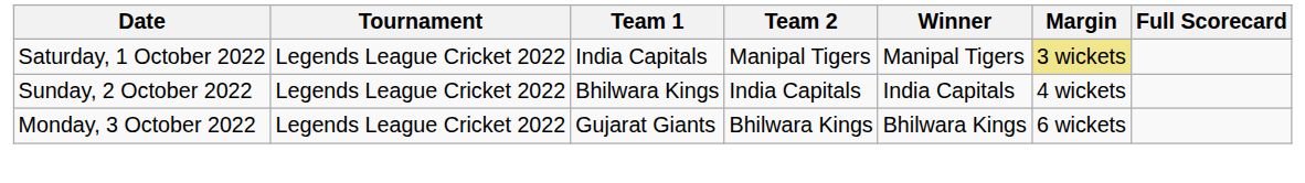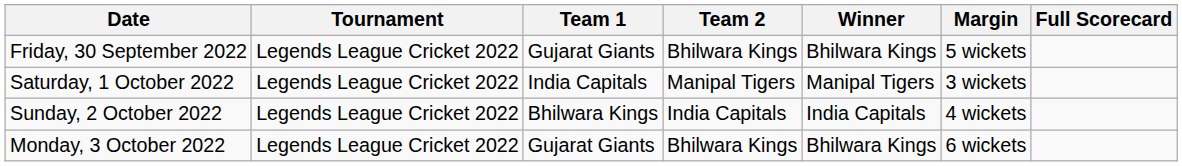 <table class="wikitable" style="margin: 1em auto 1em auto">
 <tr>
 <th>Date</th>
 <th>Tournament</th>
 <th>Team 1</th>
 <th>Team 2</th>
 <th>Winner</th>
 <th>Margin</th>
 <th>Full Scorecard</th>
 </tr>
 <tr>
+<td>Friday, 30 September 2022</td>
+<td>Legends League Cricket 2022</td>
+<td>Gujarat Giants</td>
+<td {{>Bhilwara Kings</td>
+<td>Bhilwara Kings</td>
+<td>5 wickets</td>
+<td></td>
+</tr>
+<tr>
 <td>Saturday, 1 October 2022</td>
 <td>Legends League Cricket 2022</td>
 <td>India Capitals</td>
 <td>Manipal Tigers</td>
 <td>Manipal Tigers</td>
-<td style="background: khaki;">3 wickets</td>
+<td>3 wickets</td>
 <td></td>
 </tr>
 <tr>
 <td>Sunday, 2 October 2022</td>
 <td>Legends League Cricket 2022</td>
 <td>Bhilwara Kings</td>
 <td>India Capitals</td>
 <td>India Capitals</td>
 <td>4 wickets</td>
 <td></td>
 </tr>
 <tr>
 <td>Monday, 3 October 2022</td>
 <td>Legends League Cricket 2022</td>
 <td>Gujarat Giants</td>
 <td>Bhilwara Kings</td>
 <td>Bhilwara Kings</td>
 <td>6 wickets</td>
 <td></td>
 </tr>
 </table>
